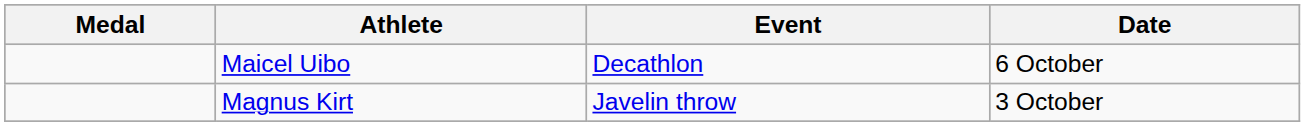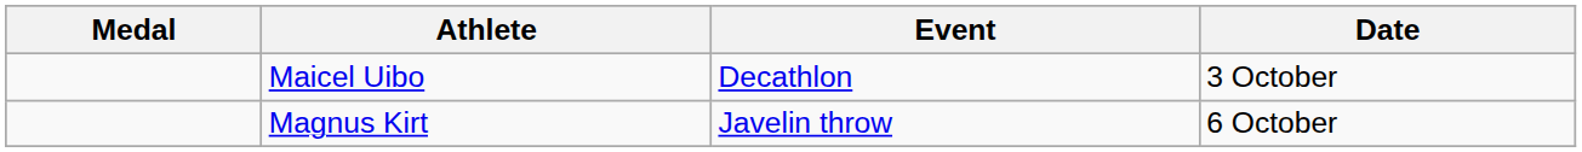 <table class=wikitable style=font-size:90% width=60%>
 <tr>
 <th>Medal</th>
 <th>Athlete</th>
 <th>Event</th>
 <th>Date</th>
 </tr>
 <tr>
 <td></td>
 <td><a href='#'>Maicel Uibo</a></td>
 <td><a href='#'>Decathlon</a></td>
-<td>6 October</td>
+<td>3 October</td>
 </tr>
 <tr>
 <td></td>
 <td><a href='#'>Magnus Kirt</a></td>
 <td><a href='#'>Javelin throw</a></td>
-<td>3 October</td>
+<td>6 October</td>
 </tr>
 </table>
